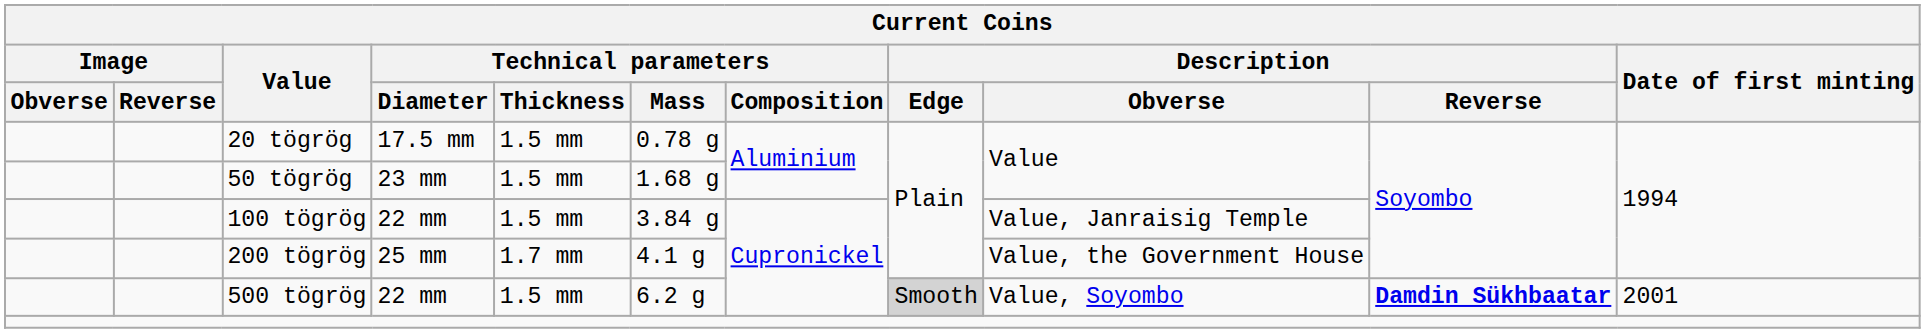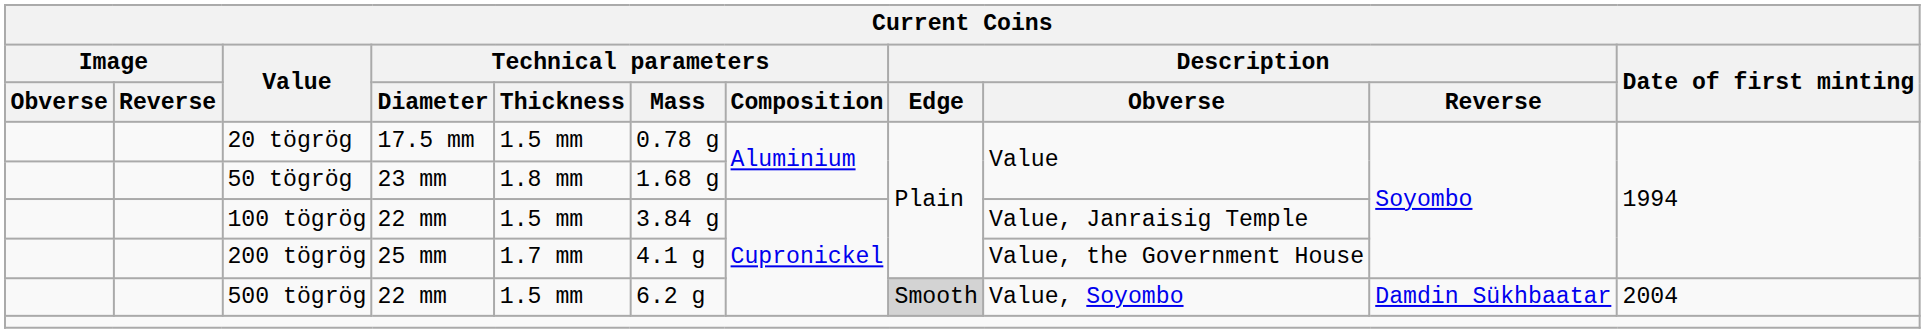 <table class="wikitable" style="font-size: 90%">
 <tr>
 <th colspan="11">Current Coins </th>
 </tr>
 <tr>
 <th colspan="2">Image</th>
 <th rowspan="2">Value</th>
 <th colspan="4">Technical parameters</th>
 <th colspan="3">Description</th>
 <th rowspan="2">Date of first minting</th>
 </tr>
 <tr>
 <th>Obverse</th>
 <th>Reverse</th>
 <th>Diameter</th>
 <th>Thickness</th>
 <th>Mass</th>
 <th>Composition</th>
 <th>Edge</th>
 <th>Obverse</th>
 <th>Reverse</th>
 </tr>
 <tr>
 <td></td>
 <td></td>
 <td>20 tögrög</td>
 <td>17.5 mm</td>
 <td>1.5 mm</td>
 <td>0.78 g</td>
 <td rowspan="2"><a href='#'>Aluminium</a></td>
 <td rowspan="4">Plain</td>
 <td rowspan="2">Value</td>
 <td rowspan="4"><a href='#'>Soyombo</a></td>
 <td rowspan="4">1994</td>
 </tr>
 <tr>
 <td></td>
 <td></td>
 <td>50 tögrög</td>
 <td>23 mm</td>
-<td>1.5 mm</td>
+<td>1.8 mm</td>
 <td>1.68 g</td>
 </tr>
 <tr>
 <td></td>
 <td></td>
 <td>100 tögrög</td>
 <td>22 mm</td>
 <td>1.5 mm</td>
 <td>3.84 g</td>
 <td rowspan="3"><a href='#'>Cupronickel</a></td>
 <td>Value, Janraisig Temple</td>
 </tr>
 <tr>
 <td></td>
 <td></td>
 <td>200 tögrög</td>
 <td>25 mm</td>
 <td>1.7 mm</td>
 <td>4.1 g</td>
 <td>Value, the Government House</td>
 </tr>
 <tr>
 <td></td>
 <td></td>
 <td>500 tögrög</td>
 <td>22 mm</td>
 <td>1.5 mm</td>
 <td>6.2 g</td>
 <td style="background: lightgrey;">Smooth</td>
 <td>Value, <a href='#'>Soyombo</a></td>
-<td><strong><a href='#'>Damdin Sükhbaatar</a></strong></td>
-<td>2001</td>
+<td><a href='#'>Damdin Sükhbaatar</a></td>
+<td>2004</td>
 </tr>
 <tr>
 <td colspan="11"></td>
 </tr>
 </table>
